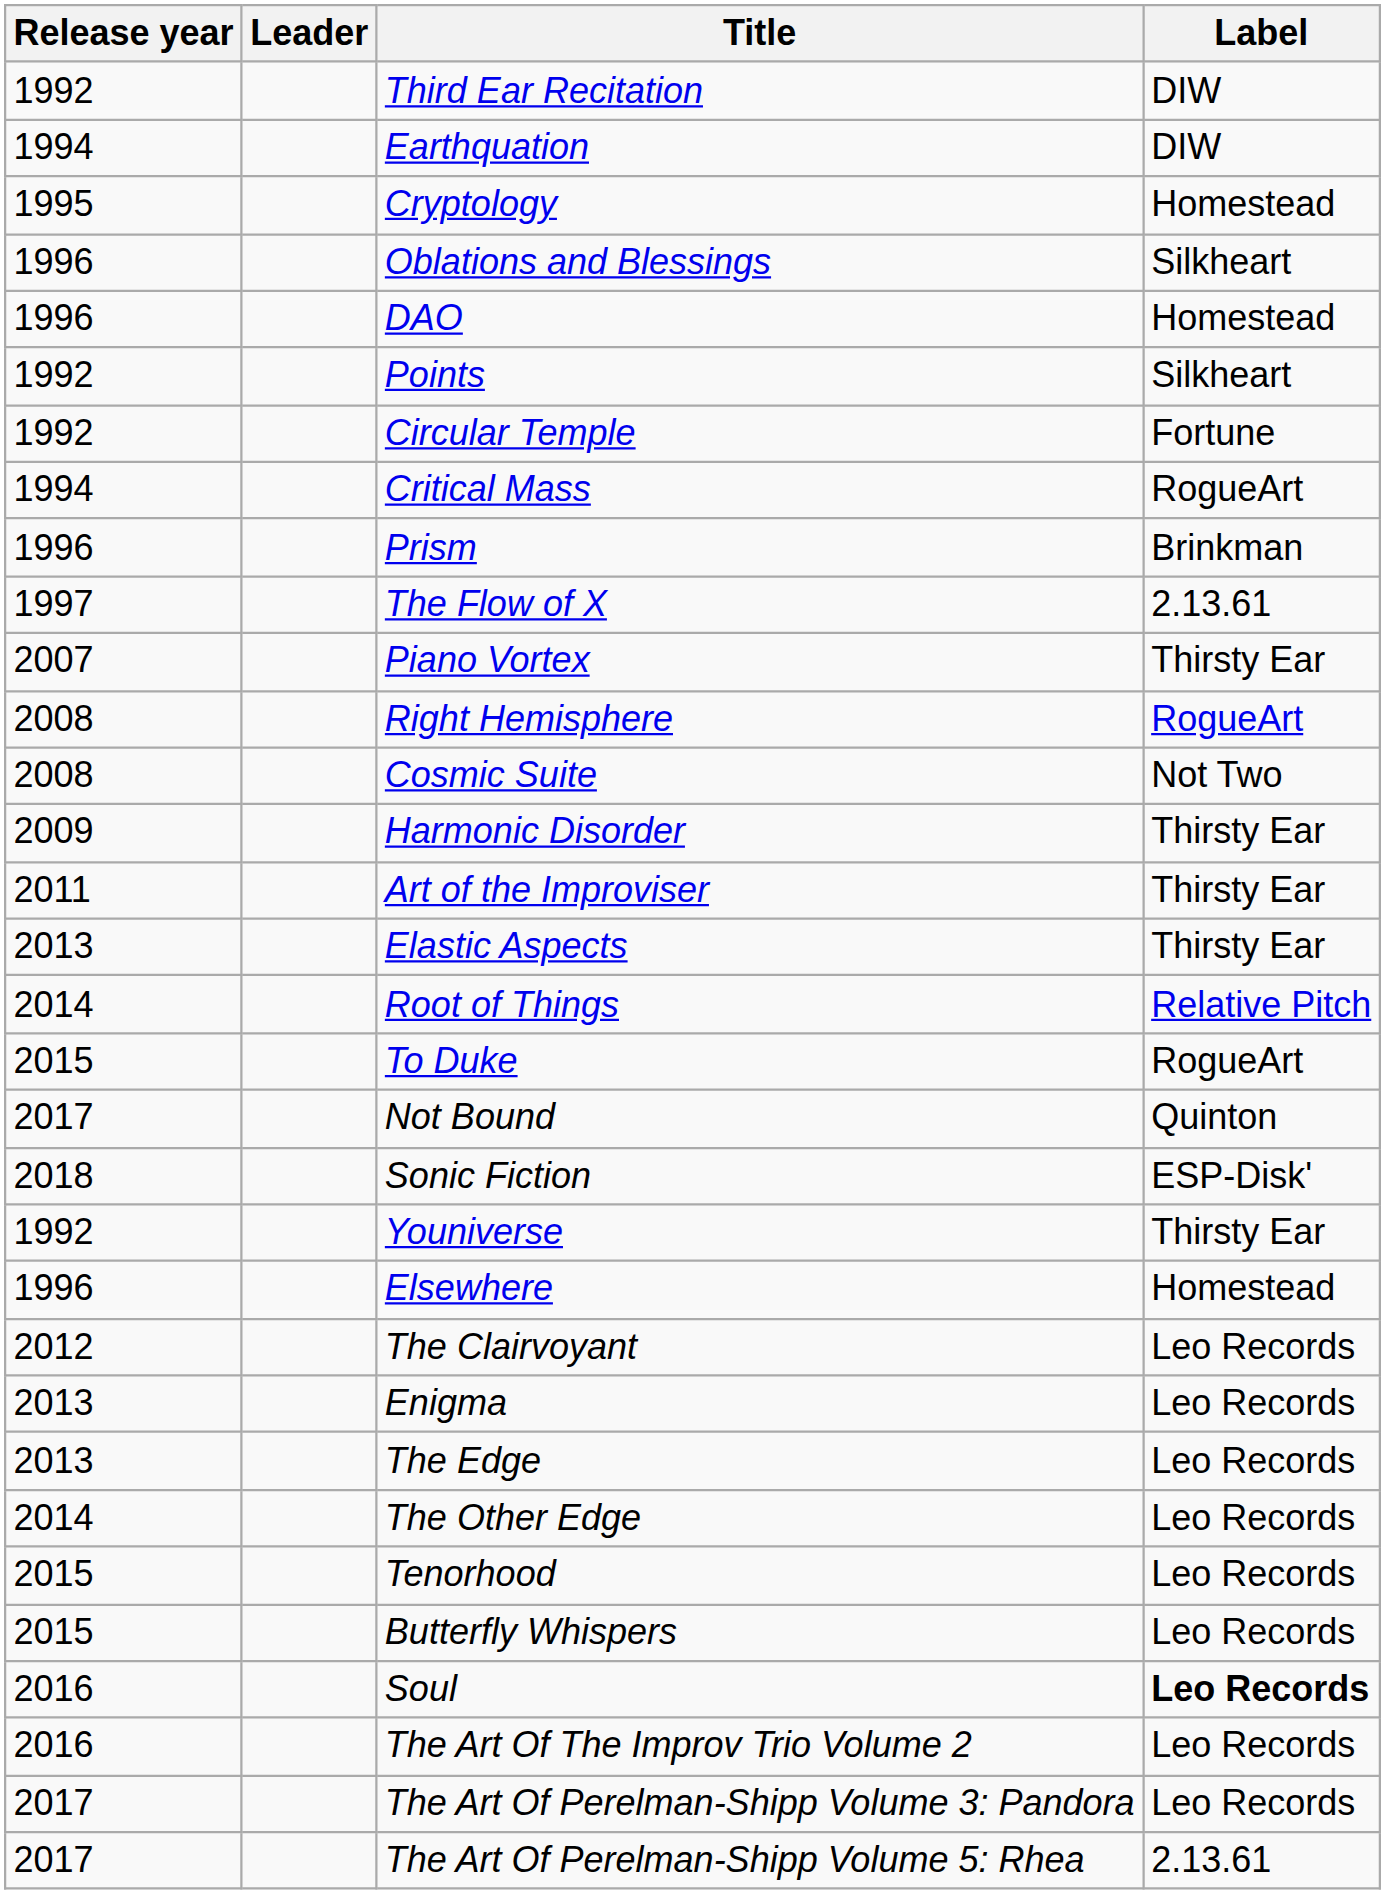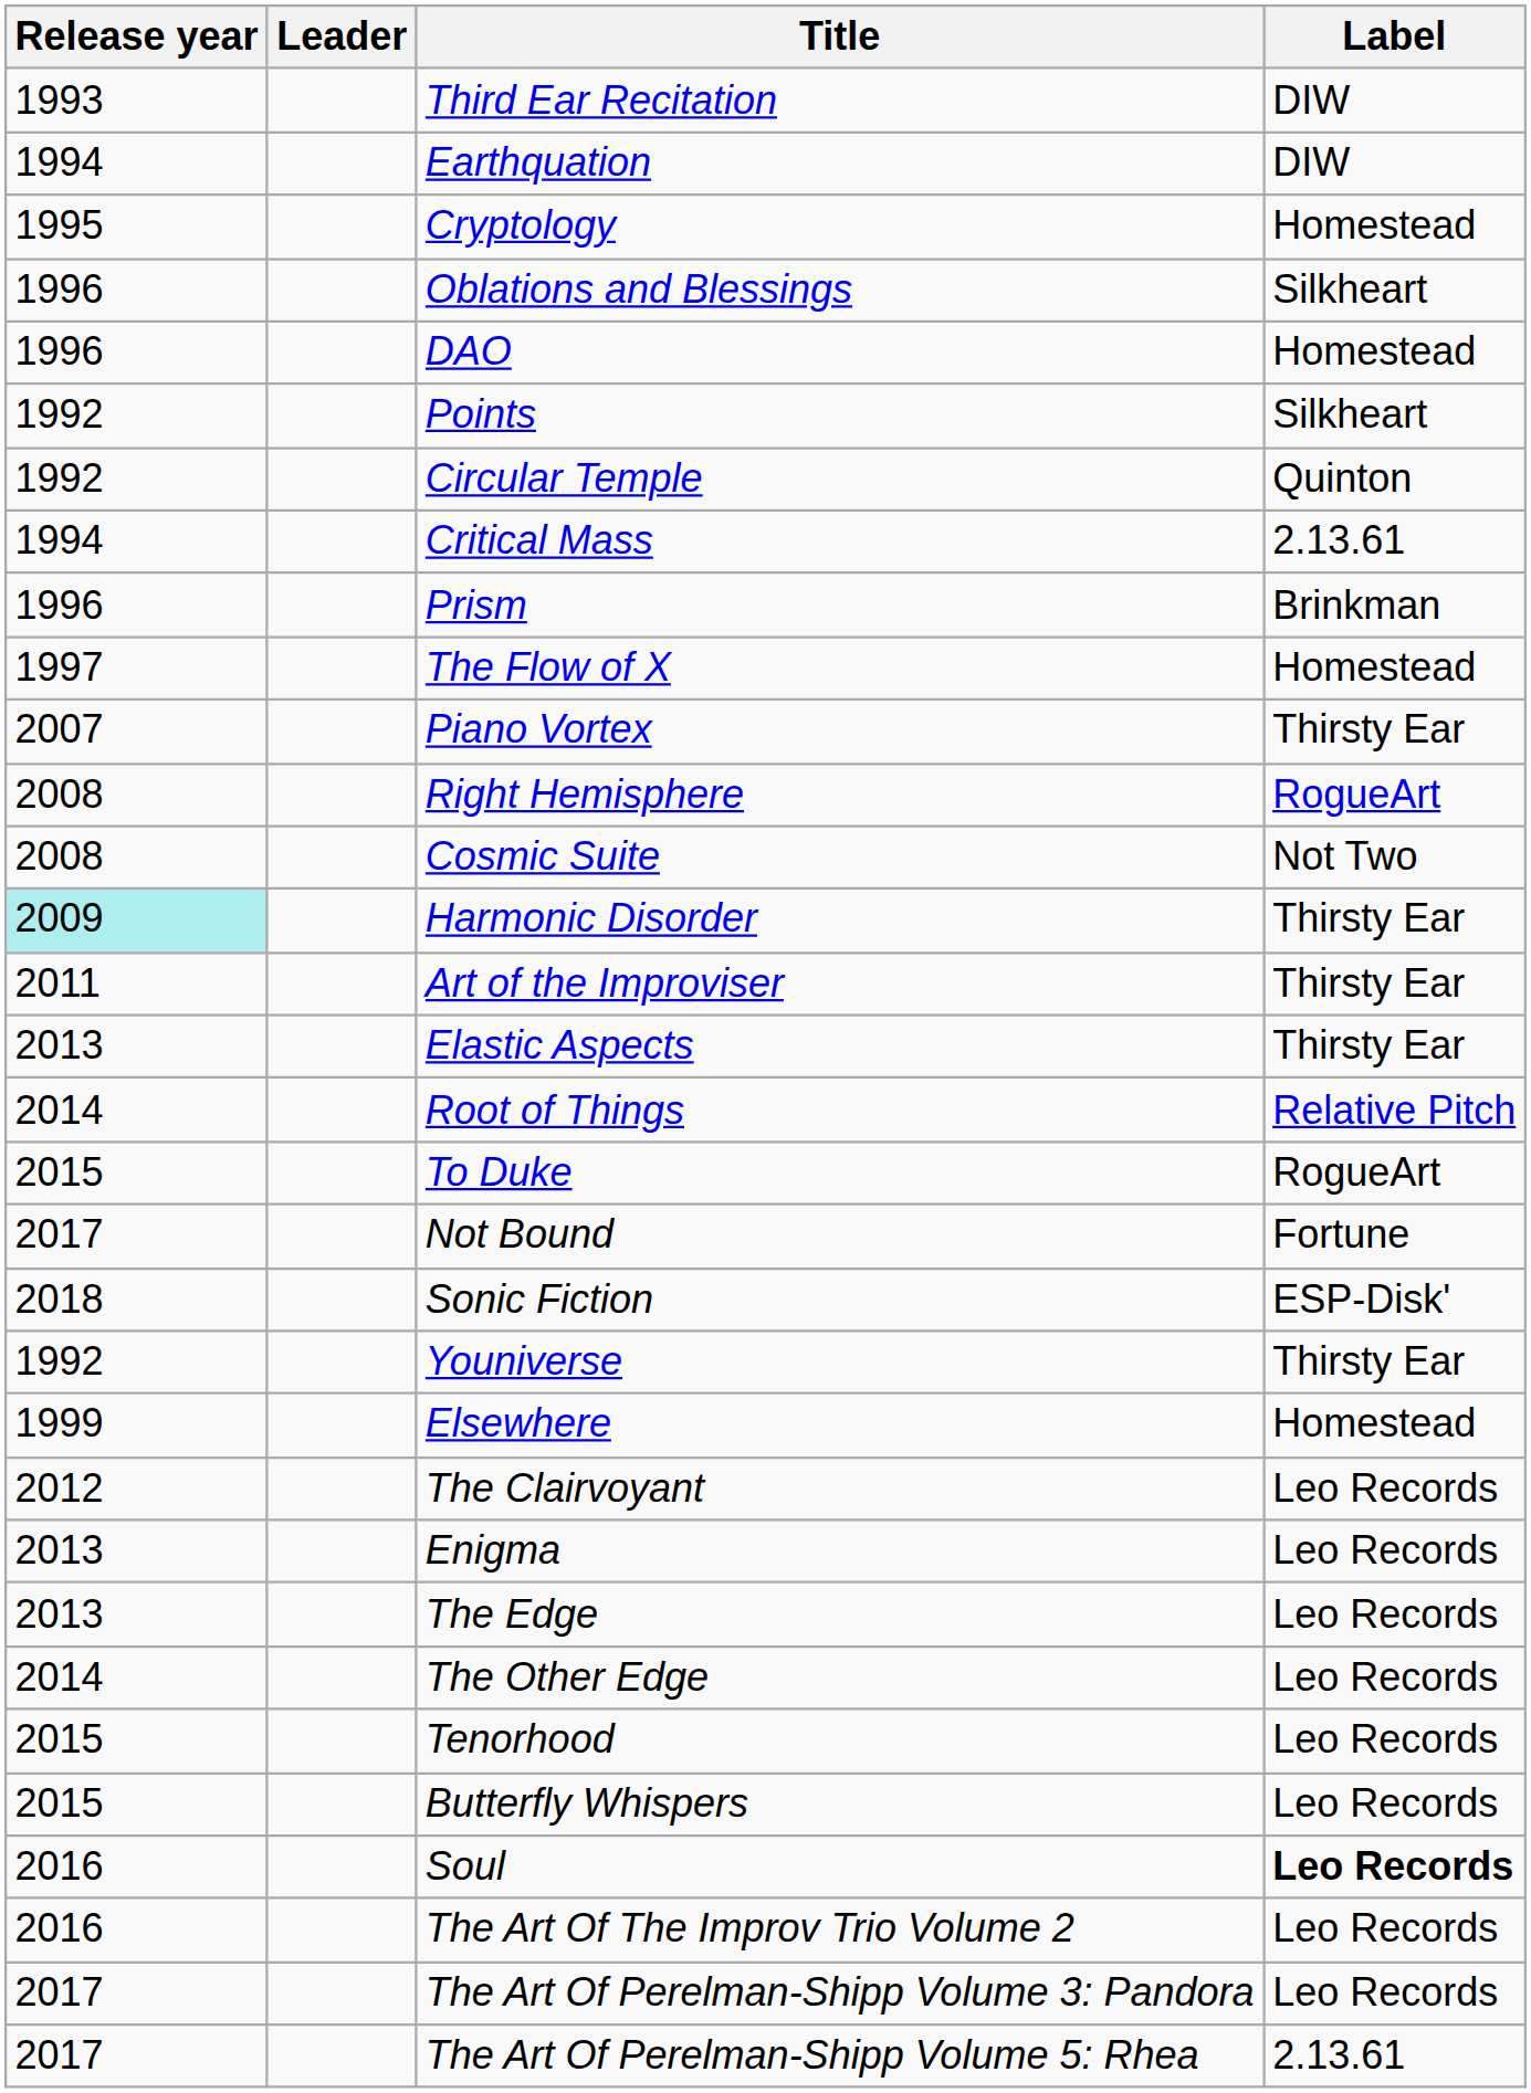 <table class="wikitable sortable">
 <tr>
 <th>Release year</th>
 <th>Leader</th>
 <th>Title</th>
 <th>Label</th>
 </tr>
 <tr>
-<td>1992</td>
+<td>1993</td>
 <td></td>
 <td><em><a href='#'>Third Ear Recitation</a></em></td>
 <td>DIW</td>
 </tr>
 <tr>
 <td>1994</td>
 <td></td>
 <td><em><a href='#'>Earthquation</a></em></td>
 <td>DIW</td>
 </tr>
 <tr>
 <td>1995</td>
 <td></td>
 <td><em><a href='#'>Cryptology</a></em></td>
 <td>Homestead</td>
 </tr>
 <tr>
 <td>1996</td>
 <td></td>
 <td><em><a href='#'>Oblations and Blessings</a></em></td>
 <td>Silkheart</td>
 </tr>
 <tr>
 <td>1996</td>
 <td></td>
 <td><em><a href='#'>DAO</a></em></td>
 <td>Homestead</td>
 </tr>
 <tr>
 <td>1992</td>
 <td></td>
 <td><em><a href='#'>Points</a></em></td>
 <td>Silkheart</td>
 </tr>
 <tr>
 <td>1992</td>
 <td></td>
 <td><em><a href='#'>Circular Temple</a></em></td>
-<td>Fortune</td>
+<td>Quinton</td>
 </tr>
 <tr>
 <td>1994</td>
 <td></td>
 <td><em><a href='#'>Critical Mass</a></em></td>
-<td>RogueArt</td>
+<td>2.13.61</td>
 </tr>
 <tr>
 <td>1996</td>
 <td></td>
 <td><em><a href='#'>Prism</a></em></td>
 <td>Brinkman</td>
 </tr>
 <tr>
 <td>1997</td>
 <td></td>
 <td><em><a href='#'>The Flow of X</a></em></td>
-<td>2.13.61</td>
+<td>Homestead</td>
 </tr>
 <tr>
 <td>2007</td>
 <td></td>
 <td><em><a href='#'>Piano Vortex</a></em></td>
 <td>Thirsty Ear</td>
 </tr>
 <tr>
 <td>2008</td>
 <td></td>
 <td><em><a href='#'>Right Hemisphere</a></em></td>
 <td><a href='#'>RogueArt</a></td>
 </tr>
 <tr>
 <td>2008</td>
 <td></td>
 <td><em><a href='#'>Cosmic Suite</a></em></td>
 <td>Not Two</td>
 </tr>
 <tr>
-<td>2009</td>
+<td style="background: paleturquoise;">2009</td>
 <td></td>
 <td><em><a href='#'>Harmonic Disorder</a></em></td>
 <td>Thirsty Ear</td>
 </tr>
 <tr>
 <td>2011</td>
 <td></td>
 <td><em><a href='#'>Art of the Improviser</a></em></td>
 <td>Thirsty Ear</td>
 </tr>
 <tr>
 <td>2013</td>
 <td></td>
 <td><em><a href='#'>Elastic Aspects</a></em></td>
 <td>Thirsty Ear</td>
 </tr>
 <tr>
 <td>2014</td>
 <td></td>
 <td><em><a href='#'>Root of Things</a></em></td>
 <td><a href='#'>Relative Pitch</a></td>
 </tr>
 <tr>
 <td>2015</td>
 <td></td>
 <td><em><a href='#'>To Duke</a></em></td>
 <td>RogueArt</td>
 </tr>
 <tr>
 <td>2017</td>
 <td></td>
 <td><em>Not Bound</em></td>
-<td>Quinton</td>
+<td>Fortune</td>
 </tr>
 <tr>
 <td>2018</td>
 <td></td>
 <td><em>Sonic Fiction</em></td>
 <td>ESP-Disk'</td>
 </tr>
 <tr>
 <td>1992</td>
 <td></td>
 <td><em><a href='#'>Youniverse</a></em></td>
 <td>Thirsty Ear</td>
 </tr>
 <tr>
-<td>1996</td>
+<td>1999</td>
 <td></td>
 <td><em><a href='#'>Elsewhere</a></em></td>
 <td>Homestead</td>
 </tr>
 <tr>
 <td>2012</td>
 <td></td>
 <td><em>The Clairvoyant</em></td>
 <td>Leo Records</td>
 </tr>
 <tr>
 <td>2013</td>
 <td></td>
 <td><em>Enigma</em></td>
 <td>Leo Records</td>
 </tr>
 <tr>
 <td>2013</td>
 <td></td>
 <td><em>The Edge</em></td>
 <td>Leo Records</td>
 </tr>
 <tr>
 <td>2014</td>
 <td></td>
 <td><em>The Other Edge</em></td>
 <td>Leo Records</td>
 </tr>
 <tr>
 <td>2015</td>
 <td></td>
 <td><em>Tenorhood</em></td>
 <td>Leo Records</td>
 </tr>
 <tr>
 <td>2015</td>
 <td></td>
 <td><em>Butterfly Whispers</em></td>
 <td>Leo Records</td>
 </tr>
 <tr>
 <td>2016</td>
 <td></td>
 <td><em>Soul</em></td>
 <td><strong>Leo Records</strong></td>
 </tr>
 <tr>
 <td>2016</td>
 <td></td>
 <td><em>The Art Of The Improv Trio Volume 2</em></td>
 <td>Leo Records</td>
 </tr>
 <tr>
 <td>2017</td>
 <td></td>
 <td><em>The Art Of Perelman-Shipp Volume 3: Pandora</em></td>
 <td>Leo Records</td>
 </tr>
 <tr>
 <td>2017</td>
 <td></td>
 <td><em>The Art Of Perelman-Shipp Volume 5: Rhea</em></td>
 <td>2.13.61</td>
 </tr>
 </table>
